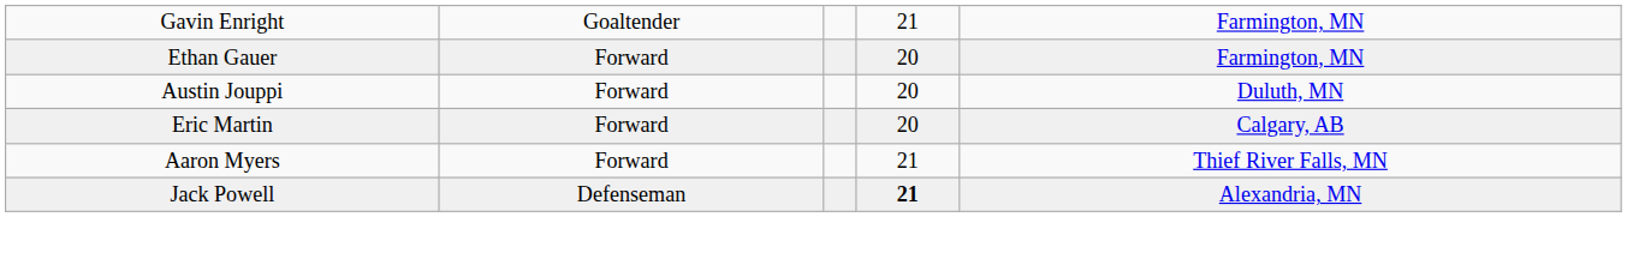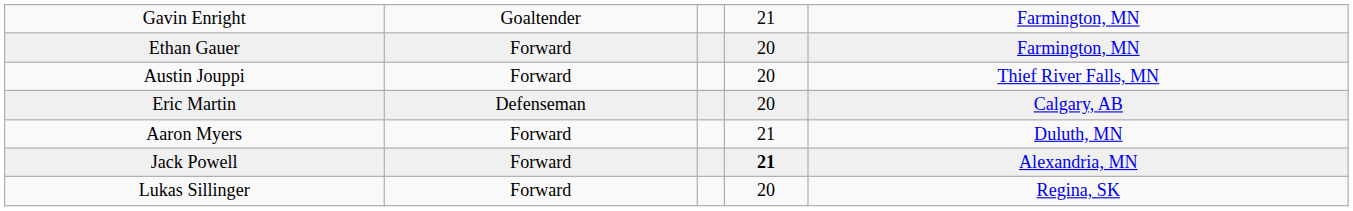 <table class="wikitable" width="60%">
 <tr align="center" bgcolor="">
 <td>Gavin Enright</td>
 <td>Goaltender</td>
 <td></td>
 <td>21</td>
 <td><a href='#'>Farmington, MN</a></td>
 </tr>
 <tr align="center" bgcolor="f0f0f0">
 <td>Ethan Gauer</td>
 <td>Forward</td>
 <td></td>
 <td>20</td>
 <td><a href='#'>Farmington, MN</a></td>
 </tr>
 <tr align="center" bgcolor="">
 <td>Austin Jouppi</td>
 <td>Forward</td>
 <td></td>
 <td>20</td>
-<td><a href='#'>Duluth, MN</a></td>
+<td><a href='#'>Thief River Falls, MN</a></td>
 </tr>
 <tr align="center" bgcolor="f0f0f0">
 <td>Eric Martin</td>
-<td>Forward</td>
+<td>Defenseman</td>
 <td></td>
 <td>20</td>
 <td><a href='#'>Calgary, AB</a></td>
 </tr>
 <tr align="center" bgcolor="">
 <td>Aaron Myers</td>
 <td>Forward</td>
 <td></td>
 <td>21</td>
-<td><a href='#'>Thief River Falls, MN</a></td>
+<td><a href='#'>Duluth, MN</a></td>
 </tr>
 <tr align="center" bgcolor="f0f0f0">
 <td>Jack Powell</td>
-<td>Defenseman</td>
+<td>Forward</td>
 <td></td>
 <td><strong>21</strong></td>
 <td><a href='#'>Alexandria, MN</a></td>
 </tr>
+<tr align="center" bgcolor="">
+<td>Lukas Sillinger</td>
+<td>Forward</td>
+<td></td>
+<td>20</td>
+<td><a href='#'>Regina, SK</a></td>
+</tr>
 </table>
